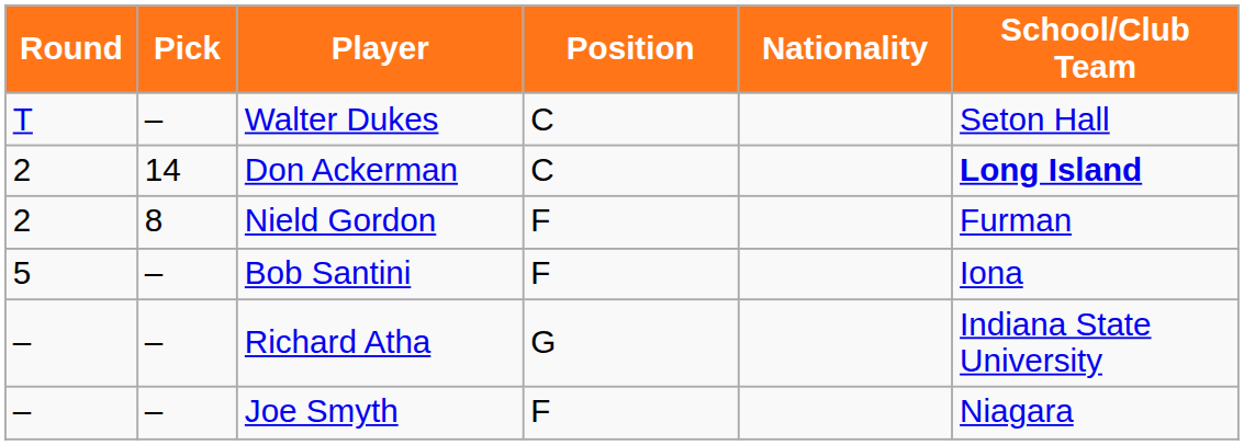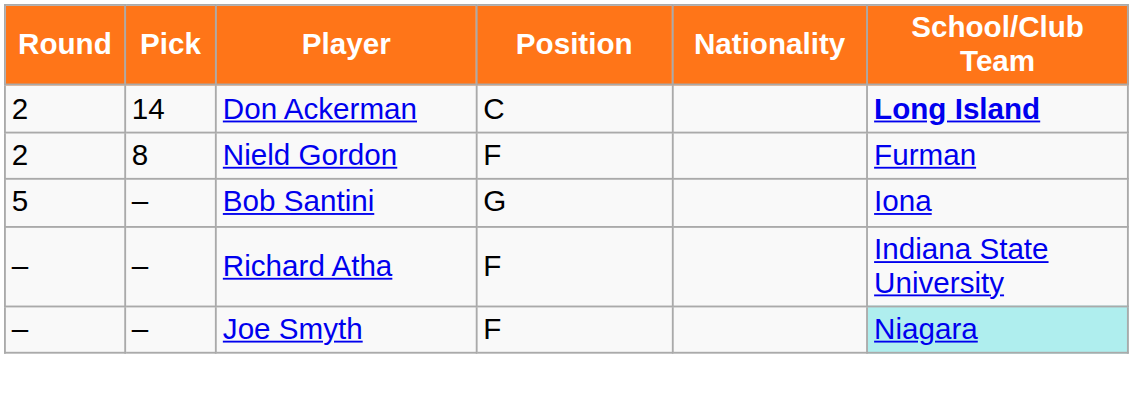 <table class="wikitable sortable sortable">
 <tr>
 <th style="background:#FF7518;color:#FFFFFF;" width="7%">Round</th>
 <th style="background:#FF7518;color:#FFFFFF;" width="7%">Pick</th>
 <th style="background:#FF7518;color:#FFFFFF;" width="20%">Player</th>
 <th style="background:#FF7518;color:#FFFFFF;" width="15%">Position</th>
 <th style="background:#FF7518;color:#FFFFFF;" width="15%">Nationality</th>
 <th style="background:#FF7518;color:#FFFFFF;" width="20%">School/Club Team</th>
-</tr>
-<tr>
-<td><a href='#'>T</a></td>
-<td>–</td>
-<td><a href='#'>Walter Dukes</a></td>
-<td>C</td>
-<td></td>
-<td><a href='#'>Seton Hall</a></td>
 </tr>
 <tr>
 <td>2</td>
 <td>14</td>
 <td><a href='#'>Don Ackerman</a></td>
 <td>C</td>
 <td></td>
 <td><strong><a href='#'>Long Island</a></strong></td>
 </tr>
 <tr>
 <td>2</td>
 <td>8</td>
 <td><a href='#'>Nield Gordon</a></td>
 <td>F</td>
 <td></td>
 <td><a href='#'>Furman</a></td>
 </tr>
 <tr>
 <td>5</td>
 <td>–</td>
 <td><a href='#'>Bob Santini</a></td>
-<td>F</td>
+<td>G</td>
 <td></td>
 <td><a href='#'>Iona</a></td>
 </tr>
 <tr>
 <td>–</td>
 <td>–</td>
 <td><a href='#'>Richard Atha</a></td>
-<td>G</td>
+<td>F</td>
 <td></td>
 <td><a href='#'>Indiana State University</a></td>
 </tr>
 <tr>
 <td>–</td>
 <td>–</td>
 <td><a href='#'>Joe Smyth</a></td>
 <td>F</td>
 <td></td>
-<td><a href='#'>Niagara</a></td>
+<td style="background: paleturquoise;"><a href='#'>Niagara</a></td>
 </tr>
 </table>
